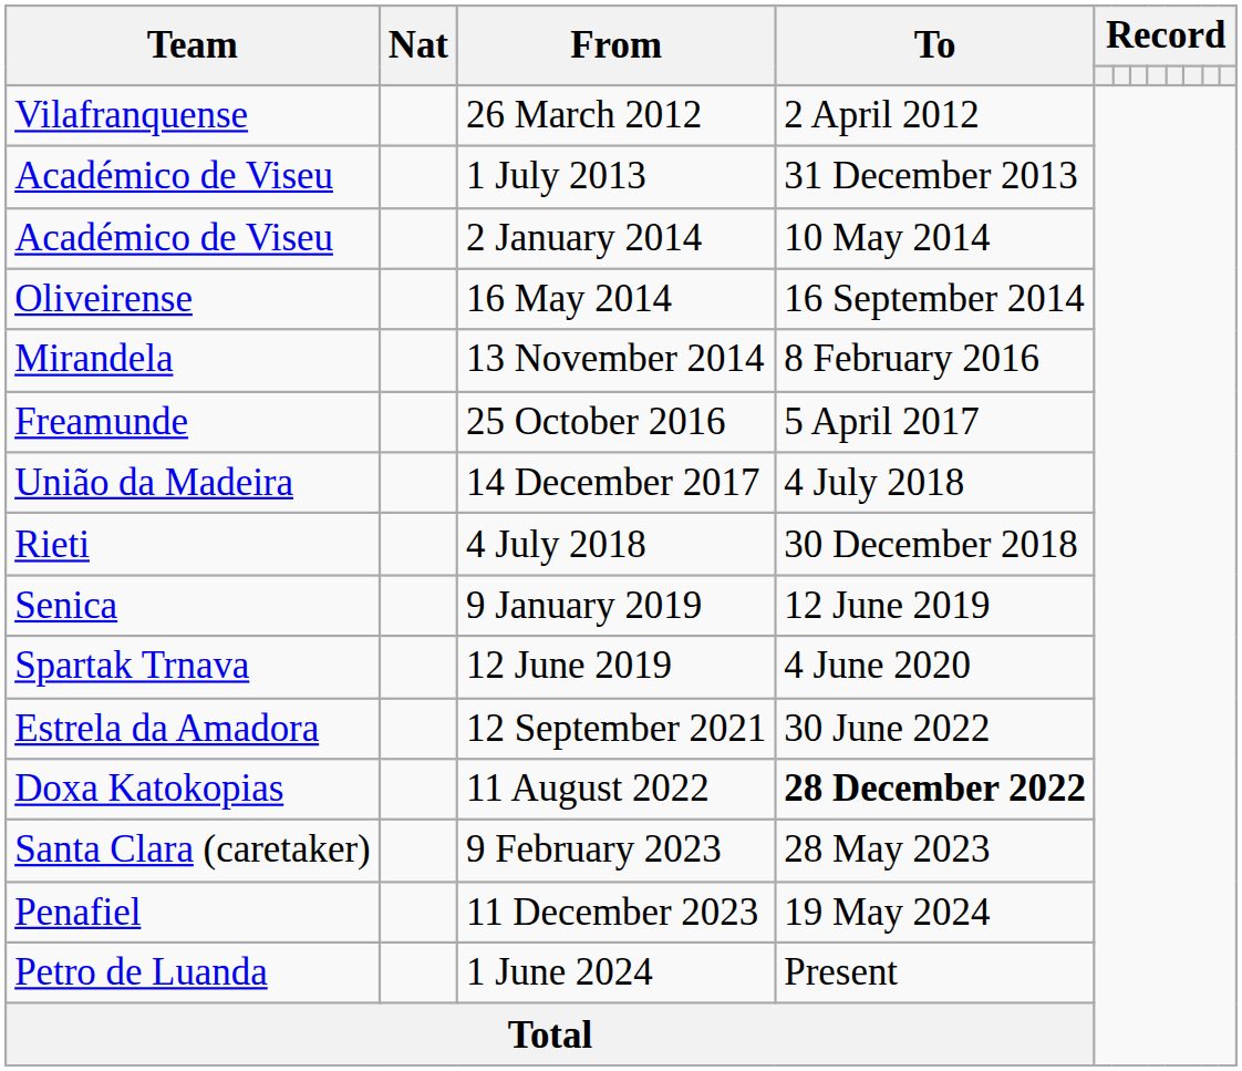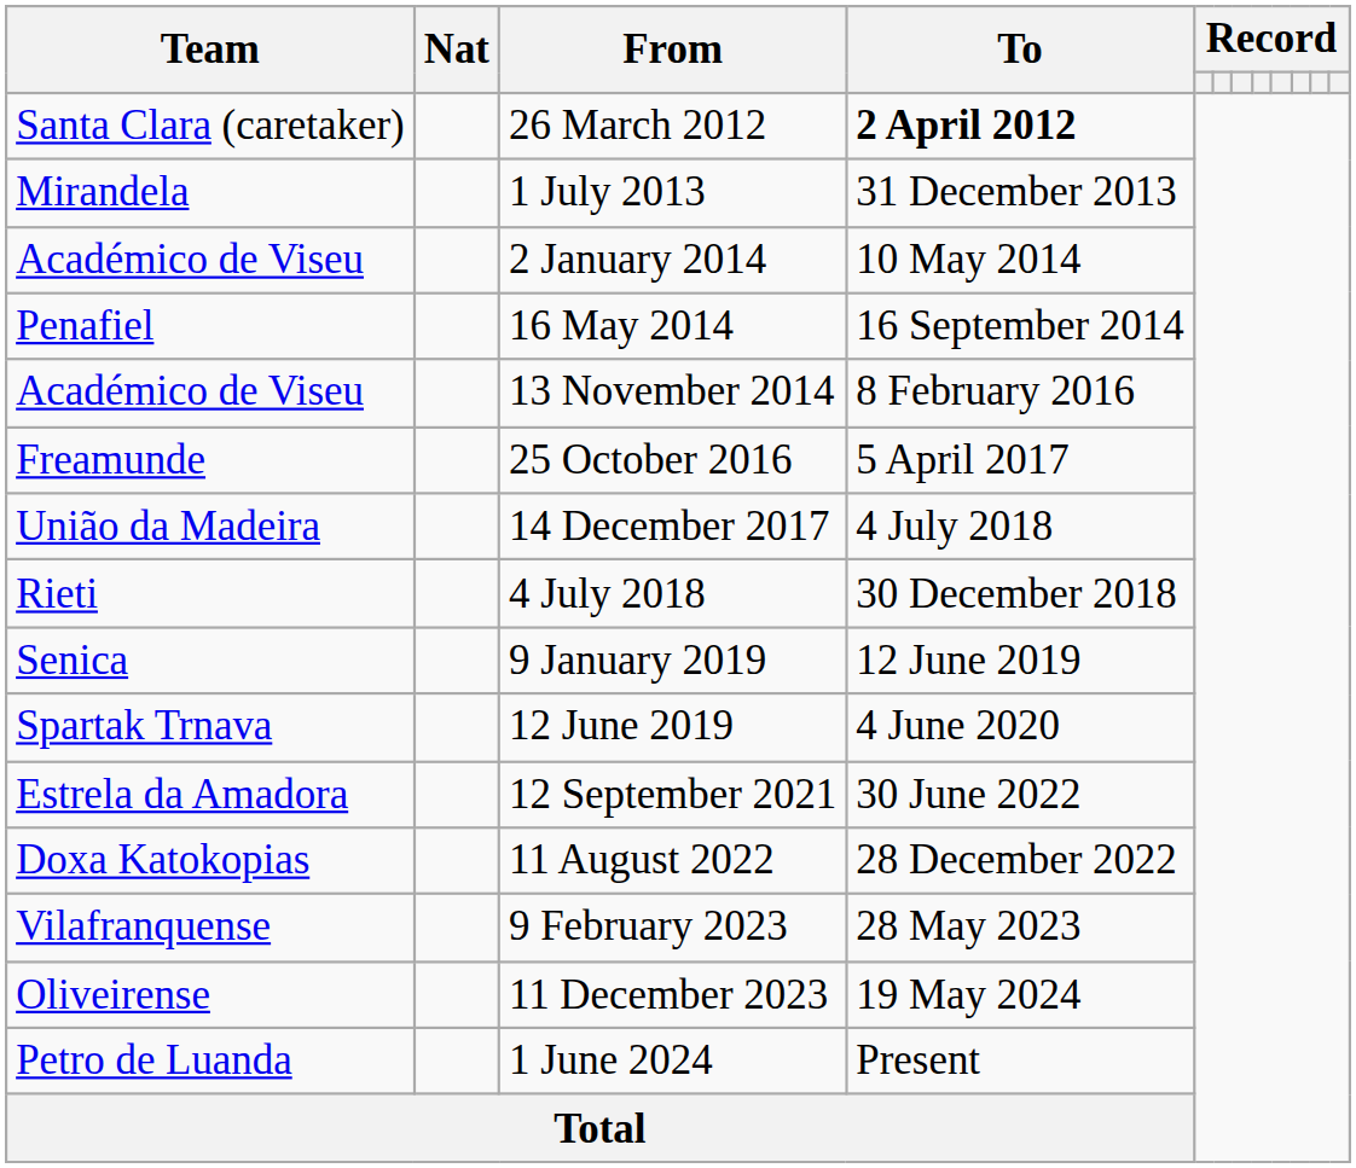 <table class="wikitable" style="text-align: center">
 <tr>
 <th rowspan="2">Team</th>
 <th rowspan="2">Nat</th>
 <th rowspan="2">From</th>
 <th rowspan="2">To</th>
 <th colspan="8">Record</th>
 </tr>
 <tr>
 <th></th>
 <th></th>
 <th></th>
 <th></th>
 <th></th>
 <th></th>
 <th></th>
 <th></th>
 </tr>
 <tr>
-<td align=left><a href='#'>Vilafranquense</a></td>
+<td align=left><a href='#'>Santa Clara</a> (caretaker)</td>
 <td></td>
 <td align=left>26 March 2012</td>
-<td align=left>2 April 2012<br></td>
+<td align=left><strong>2 April 2012<br></strong></td>
 </tr>
 <tr>
-<td align=left><a href='#'>Académico de Viseu</a></td>
+<td align=left><a href='#'>Mirandela</a></td>
 <td></td>
 <td align=left>1 July 2013</td>
 <td align=left>31 December 2013<br></td>
 </tr>
 <tr>
 <td align=left><a href='#'>Académico de Viseu</a></td>
 <td></td>
 <td align=left>2 January 2014</td>
 <td align=left>10 May 2014<br></td>
 </tr>
 <tr>
-<td align=left><a href='#'>Oliveirense</a></td>
+<td align=left><a href='#'>Penafiel</a></td>
 <td></td>
 <td align=left>16 May 2014</td>
 <td align=left>16 September 2014<br></td>
 </tr>
 <tr>
-<td align=left><a href='#'>Mirandela</a></td>
+<td align=left><a href='#'>Académico de Viseu</a></td>
 <td></td>
 <td align=left>13 November 2014</td>
 <td align=left>8 February 2016<br></td>
 </tr>
 <tr>
 <td align=left><a href='#'>Freamunde</a></td>
 <td></td>
 <td align=left>25 October 2016</td>
 <td align=left>5 April 2017<br></td>
 </tr>
 <tr>
 <td align=left><a href='#'>União da Madeira</a></td>
 <td></td>
 <td align=left>14 December 2017</td>
 <td align=left>4 July 2018<br></td>
 </tr>
 <tr>
 <td align=left><a href='#'>Rieti</a></td>
 <td></td>
 <td align=left>4 July 2018</td>
 <td align=left>30 December 2018<br></td>
 </tr>
 <tr>
 <td align=left><a href='#'>Senica</a></td>
 <td></td>
 <td align=left>9 January 2019</td>
 <td align=left>12 June 2019<br></td>
 </tr>
 <tr>
 <td align=left><a href='#'>Spartak Trnava</a></td>
 <td></td>
 <td align=left>12 June 2019</td>
 <td align=left>4 June 2020<br></td>
 </tr>
 <tr>
 <td align=left><a href='#'>Estrela da Amadora</a></td>
 <td></td>
 <td align=left>12 September 2021</td>
 <td align=left>30 June 2022<br></td>
 </tr>
 <tr>
 <td align=left><a href='#'>Doxa Katokopias</a></td>
 <td></td>
 <td align=left>11 August 2022</td>
-<td align=left><strong>28 December 2022<br></strong></td>
+<td align=left>28 December 2022<br></td>
 </tr>
 <tr>
-<td align=left><a href='#'>Santa Clara</a> (caretaker)</td>
+<td align=left><a href='#'>Vilafranquense</a></td>
 <td></td>
 <td align=left>9 February 2023</td>
 <td align=left>28 May 2023<br></td>
 </tr>
 <tr>
-<td align=left><a href='#'>Penafiel</a></td>
+<td align=left><a href='#'>Oliveirense</a></td>
 <td></td>
 <td align=left>11 December 2023</td>
 <td align=left>19 May 2024<br></td>
 </tr>
 <tr>
 <td align=left><a href='#'>Petro de Luanda</a></td>
 <td></td>
 <td align=left>1 June 2024</td>
 <td align=left>Present<br></td>
 </tr>
 <tr>
 <th colspan="4">Total<br></th>
 </tr>
 </table>
